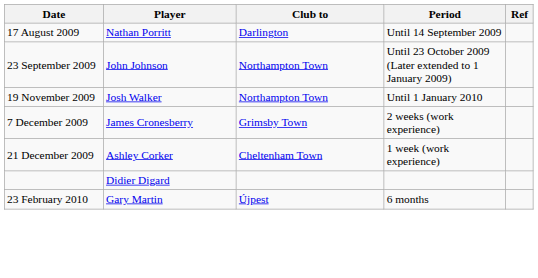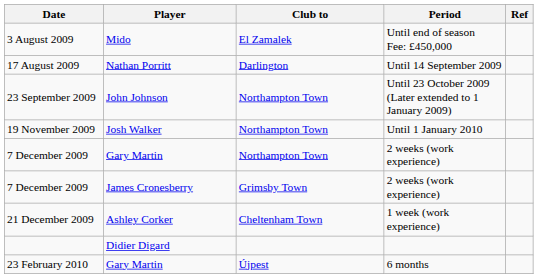 <table class="wikitable" style="font-size:95%;">
 <tr>
 <th width=125px>Date</th>
 <th width=170px>Player</th>
 <th width=190px>Club to</th>
 <th width=155px>Period</th>
 <th width=30px>Ref</th>
+</tr>
+<tr>
+<td>3 August 2009</td>
+<td> <a href='#'>Mido</a></td>
+<td><a href='#'>El Zamalek</a></td>
+<td>Until end of season<br>Fee: £450,000</td>
+<td></td>
 </tr>
 <tr>
 <td>17 August 2009</td>
 <td> <a href='#'>Nathan Porritt</a></td>
 <td><a href='#'>Darlington</a></td>
 <td>Until 14 September 2009</td>
 <td></td>
 </tr>
 <tr>
 <td>23 September 2009</td>
 <td> <a href='#'>John Johnson</a></td>
 <td><a href='#'>Northampton Town</a></td>
 <td>Until 23 October 2009 (Later extended to 1 January 2009)</td>
 <td></td>
 </tr>
 <tr>
 <td>19 November 2009</td>
 <td> <a href='#'>Josh Walker</a></td>
 <td><a href='#'>Northampton Town</a></td>
 <td>Until 1 January 2010</td>
+</tr>
+<tr>
+<td>7 December 2009</td>
+<td> <a href='#'>Gary Martin</a></td>
+<td><a href='#'>Northampton Town</a></td>
+<td>2 weeks (work experience)</td>
+<td></td>
 </tr>
 <tr>
 <td>7 December 2009</td>
 <td> <a href='#'>James Cronesberry</a></td>
 <td><a href='#'>Grimsby Town</a></td>
 <td>2 weeks (work experience)</td>
 <td></td>
 </tr>
 <tr>
 <td>21 December 2009</td>
 <td> <a href='#'>Ashley Corker</a></td>
 <td><a href='#'>Cheltenham Town</a></td>
 <td>1 week (work experience)</td>
 <td></td>
 </tr>
 <tr>
 <td></td>
 <td> <a href='#'>Didier Digard</a></td>
 <td></td>
 <td></td>
 </tr>
 <tr>
 <td>23 February 2010</td>
 <td> <a href='#'>Gary Martin</a></td>
 <td><a href='#'>Újpest</a></td>
 <td>6 months</td>
 <td></td>
 </tr>
 </table>
